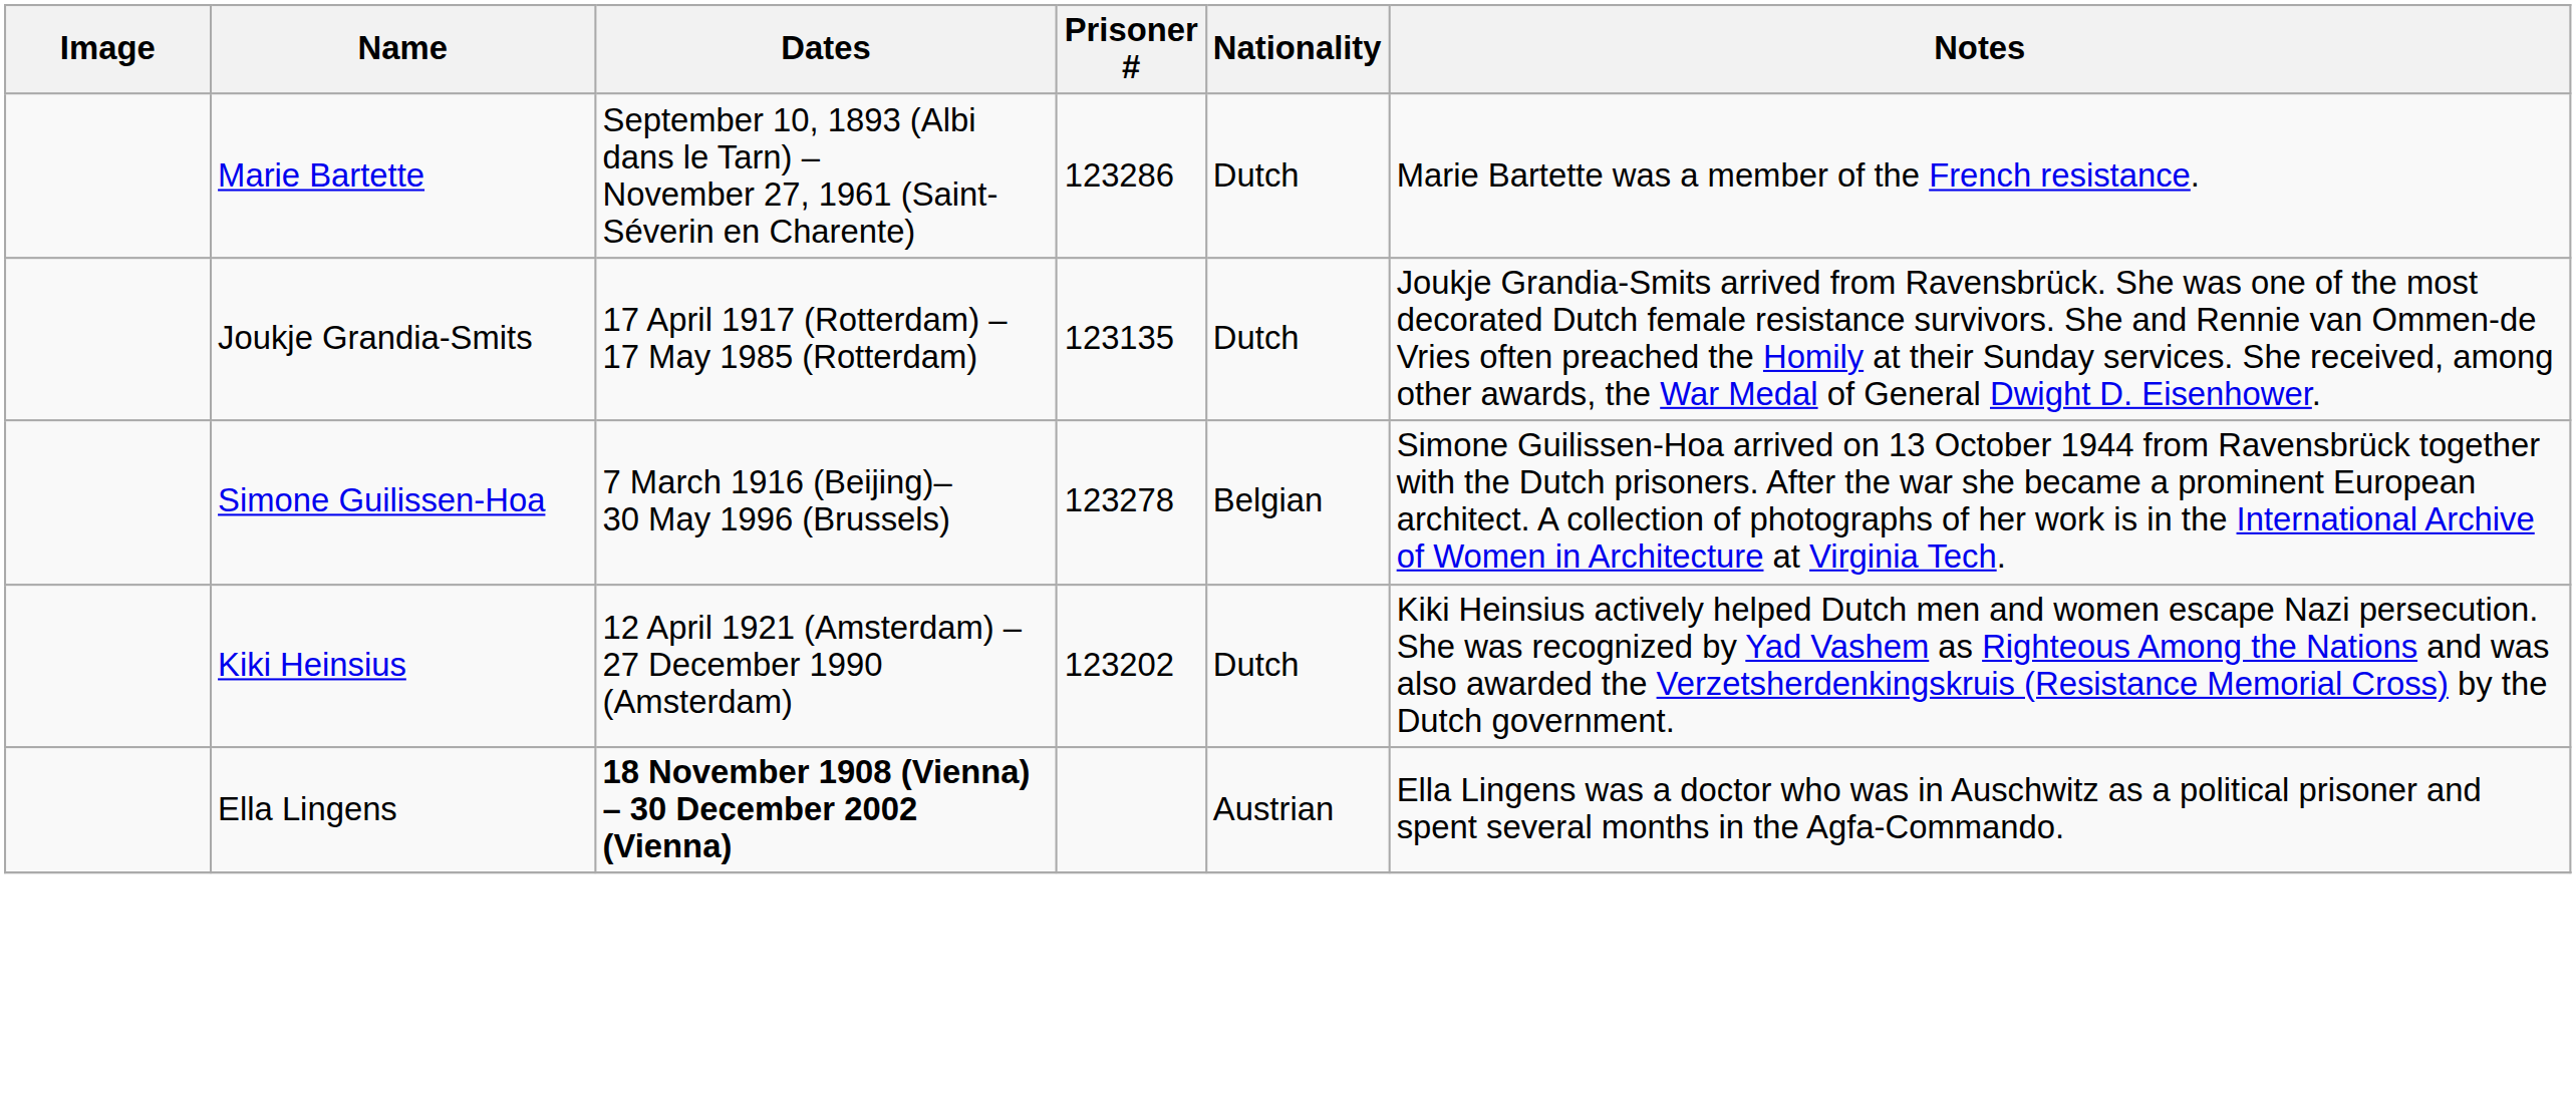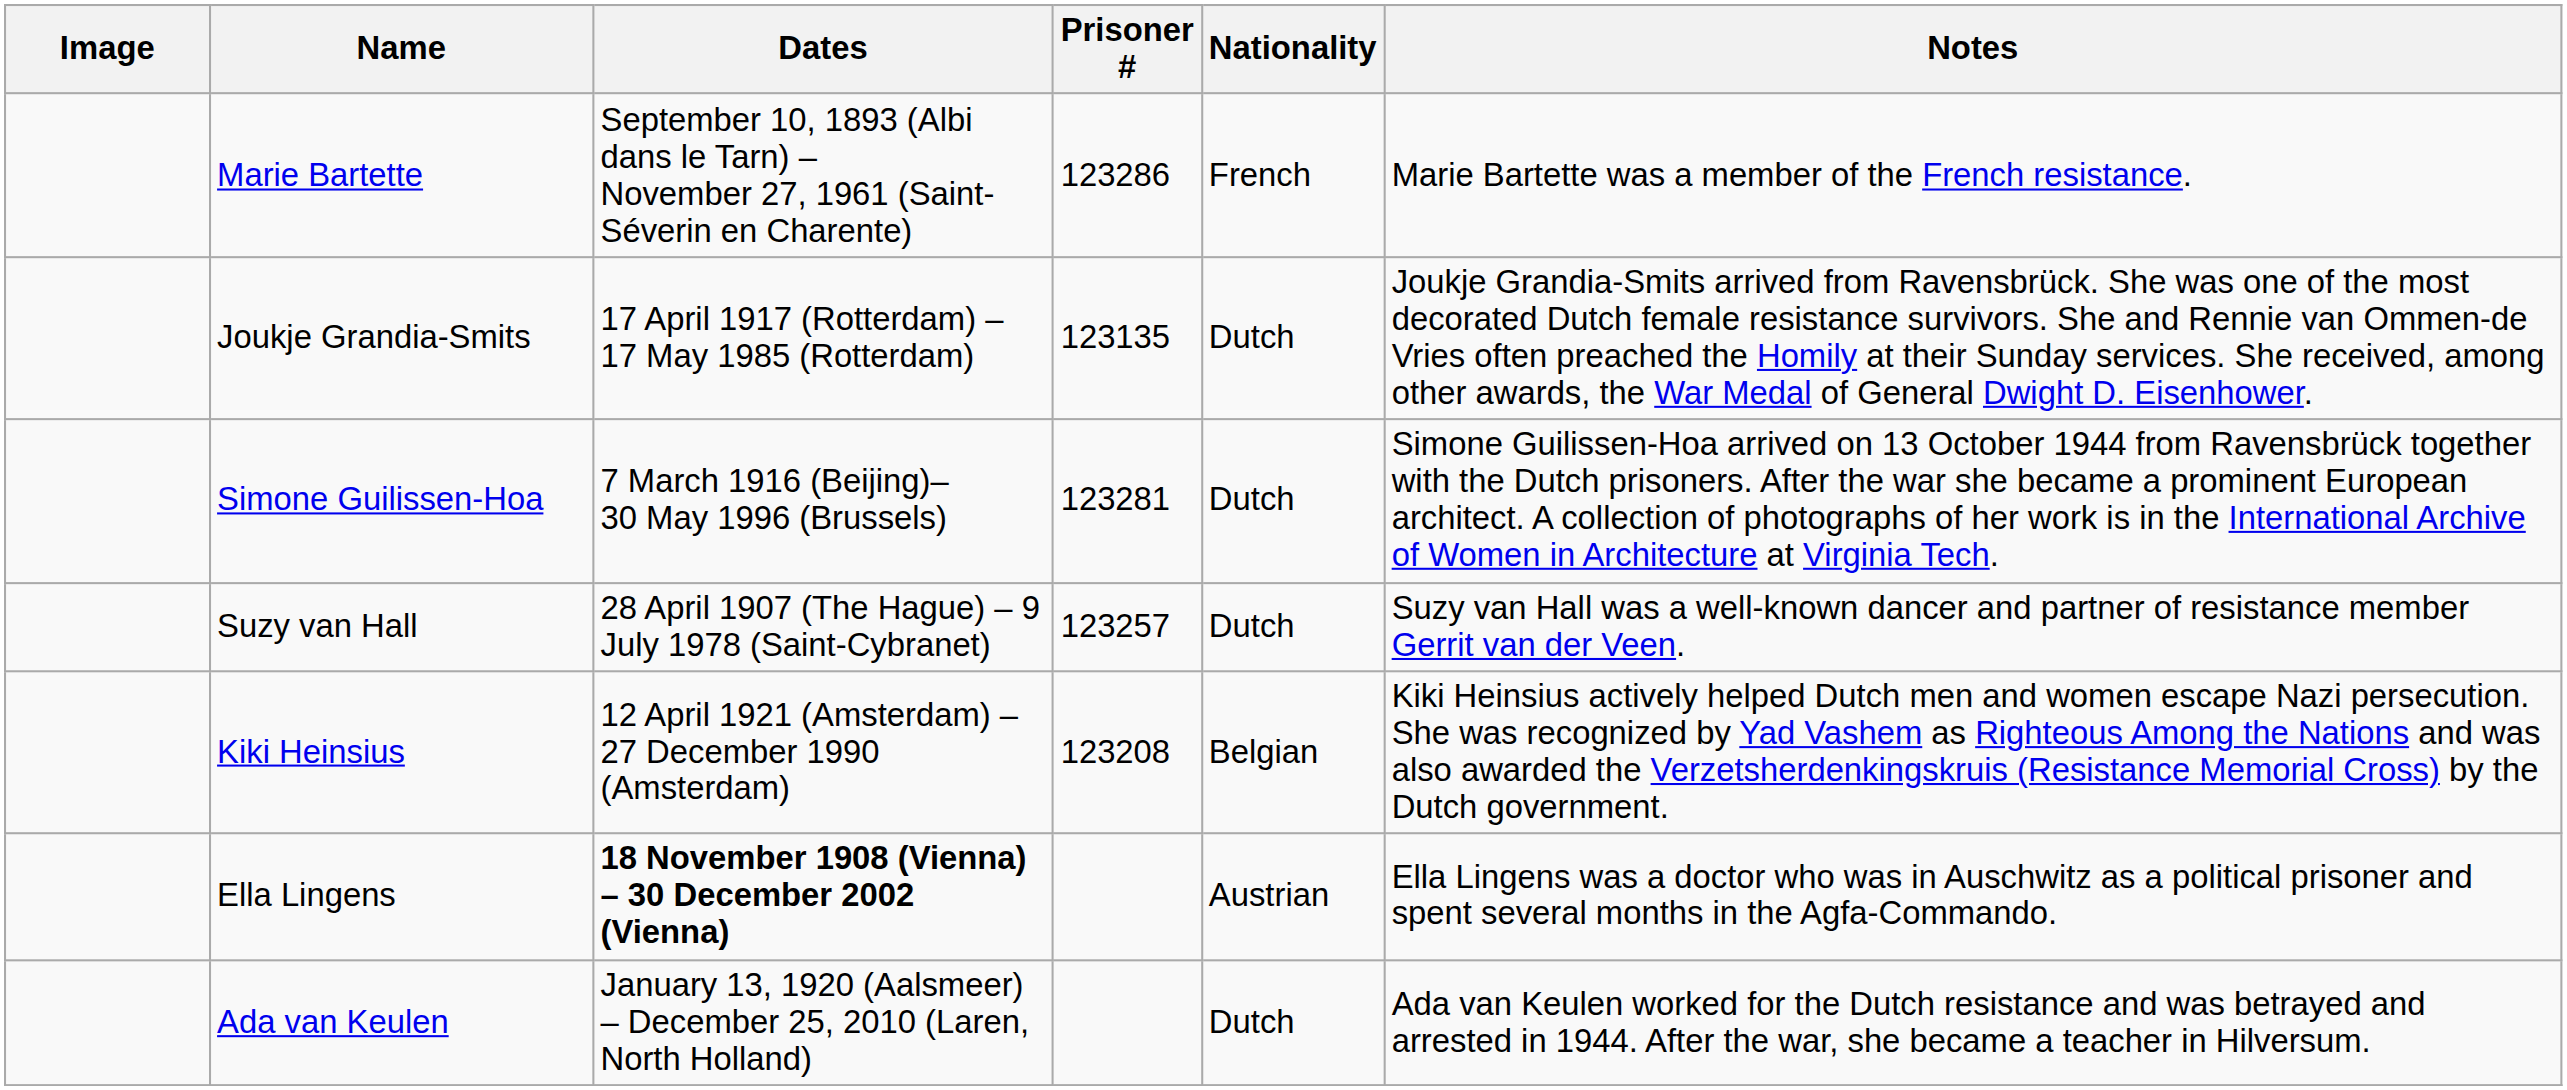 <table class="sortable wikitable">
 <tr>
 <th scope="col" width=8%>Image</th>
 <th scope="col" width=15%>Name</th>
 <th scope="col" width=18%>Dates</th>
 <th scope="col" width=5%>Prisoner #</th>
 <th scope="col" width=5%>Nationality</th>
 <th scope="col"  class="unsortable">Notes</th>
 </tr>
 <tr>
 <td></td>
 <td><a href='#'>Marie Bartette</a></td>
 <td>September 10, 1893 (Albi dans le Tarn) – <br>November 27, 1961 (Saint-Séverin en Charente)</td>
 <td>123286</td>
-<td>Dutch</td>
+<td>French</td>
 <td>Marie Bartette was a member of the <a href='#'>French resistance</a>.</td>
 </tr>
 <tr>
 <td></td>
 <td>Joukje Grandia-Smits</td>
 <td>17 April 1917 (Rotterdam) – 17 May 1985 (Rotterdam)</td>
 <td>123135</td>
 <td>Dutch</td>
 <td>Joukje Grandia-Smits arrived from Ravensbrück. She was one of the most decorated Dutch female resistance survivors. She and Rennie van Ommen-de Vries often preached the <a href='#'>Homily</a> at their Sunday services. She received, among other awards, the <a href='#'>War Medal</a> of General <a href='#'>Dwight D. Eisenhower</a>.</td>
 </tr>
 <tr>
 <td></td>
 <td><a href='#'>Simone Guilissen-Hoa</a></td>
 <td>7 March 1916 (Beijing)– <br>30 May 1996 (Brussels)</td>
-<td>123278</td>
-<td>Belgian</td>
+<td>123281</td>
+<td>Dutch</td>
 <td>Simone Guilissen-Hoa arrived on 13 October 1944 from Ravensbrück together with the Dutch prisoners. After the war she became a prominent European architect. A collection of photographs of her work is in the <a href='#'>International Archive of Women in Architecture</a> at <a href='#'>Virginia Tech</a>.</td>
+</tr>
+<tr>
+<td></td>
+<td>Suzy van Hall</td>
+<td>28 April 1907 (The Hague) – 9 July 1978 (Saint-Cybranet)</td>
+<td>123257</td>
+<td>Dutch</td>
+<td>Suzy van Hall was a well-known dancer and partner of resistance member <a href='#'>Gerrit van der Veen</a>.</td>
 </tr>
 <tr>
 <td></td>
 <td><a href='#'>Kiki Heinsius</a></td>
 <td>12 April 1921 (Amsterdam) – 27 December 1990 (Amsterdam)</td>
-<td>123202</td>
-<td>Dutch</td>
+<td>123208</td>
+<td>Belgian</td>
 <td>Kiki Heinsius actively helped Dutch men and women escape Nazi persecution. She was recognized by <a href='#'>Yad Vashem</a> as <a href='#'>Righteous Among the Nations</a> and was also awarded the <a href='#'>Verzetsherdenkingskruis (Resistance Memorial Cross)</a> by the Dutch government.</td>
 </tr>
 <tr>
 <td></td>
 <td>Ella Lingens</td>
 <td><strong>18 November 1908 (Vienna) – 30 December 2002 (Vienna)</strong></td>
 <td></td>
 <td>Austrian</td>
 <td>Ella Lingens was a doctor who was in Auschwitz as a political prisoner and spent several months in the Agfa-Commando.</td>
 </tr>
 <tr>
+<td></td>
+<td><a href='#'>Ada van Keulen</a></td>
+<td>January 13, 1920 (Aalsmeer) – December 25, 2010 (Laren, North Holland)</td>
+<td></td>
+<td>Dutch</td>
+<td>Ada van Keulen worked for the Dutch resistance and was betrayed and arrested in 1944. After the war, she became a teacher in Hilversum.</td>
+</tr>
+<tr>
 </tr>
 </table>
